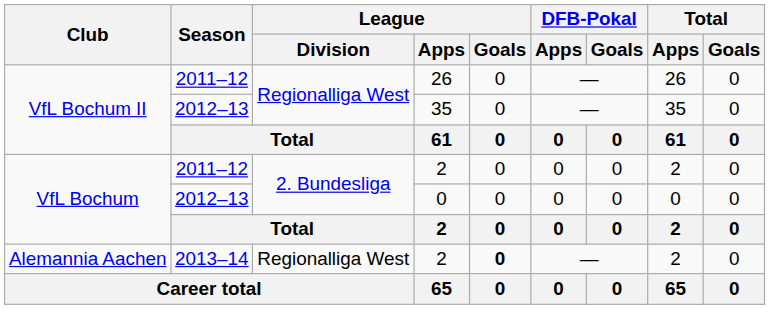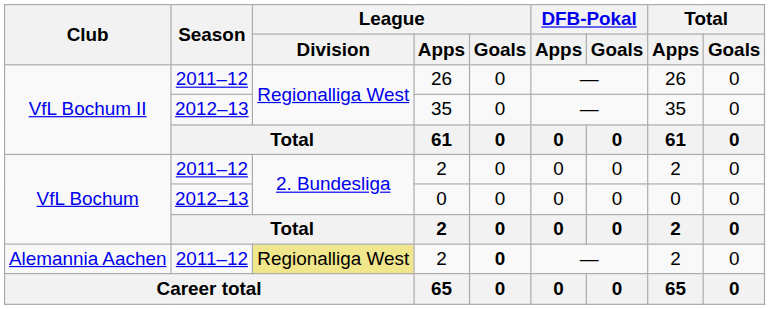 <table class="wikitable" style="text-align:center">
 <tr>
 <th rowspan="2">Club</th>
 <th rowspan="2">Season</th>
 <th colspan="3">League</th>
 <th colspan="2"><a href='#'>DFB-Pokal</a></th>
 <th colspan="2">Total</th>
 </tr>
 <tr>
 <th>Division</th>
 <th>Apps</th>
 <th>Goals</th>
 <th>Apps</th>
 <th>Goals</th>
 <th>Apps</th>
 <th>Goals</th>
 </tr>
 <tr>
 <td rowspan="3"><a href='#'>VfL Bochum II</a></td>
 <td><a href='#'>2011–12</a></td>
 <td rowspan="2"><a href='#'>Regionalliga West</a></td>
 <td>26</td>
 <td>0</td>
 <td colspan="2">—</td>
 <td>26</td>
 <td>0</td>
 </tr>
 <tr>
 <td><a href='#'>2012–13</a></td>
 <td>35</td>
 <td>0</td>
 <td colspan="2">—</td>
 <td>35</td>
 <td>0</td>
 </tr>
 <tr>
 <th colspan="2">Total</th>
 <th>61</th>
 <th>0</th>
 <th>0</th>
 <th>0</th>
 <th>61</th>
 <th>0</th>
 </tr>
 <tr>
 <td rowspan="3"><a href='#'>VfL Bochum</a></td>
 <td><a href='#'>2011–12</a></td>
 <td rowspan="2"><a href='#'>2. Bundesliga</a></td>
 <td>2</td>
 <td>0</td>
 <td>0</td>
 <td>0</td>
 <td>2</td>
 <td>0</td>
 </tr>
 <tr>
 <td><a href='#'>2012–13</a></td>
 <td>0</td>
 <td>0</td>
 <td>0</td>
 <td>0</td>
 <td>0</td>
 <td>0</td>
 </tr>
 <tr>
 <th colspan="2">Total</th>
 <th>2</th>
 <th>0</th>
 <th>0</th>
 <th>0</th>
 <th>2</th>
 <th>0</th>
 </tr>
 <tr>
 <td><a href='#'>Alemannia Aachen</a></td>
-<td><a href='#'>2013–14</a></td>
-<td>Regionalliga West</td>
+<td><a href='#'>2011–12</a></td>
+<td style="background: khaki;">Regionalliga West</td>
 <td>2</td>
 <td><strong>0</strong></td>
 <td colspan="2">—</td>
 <td>2</td>
 <td>0</td>
 </tr>
 <tr>
 <th colspan="3">Career total</th>
 <th>65</th>
 <th>0</th>
 <th>0</th>
 <th>0</th>
 <th>65</th>
 <th>0</th>
 </tr>
 </table>
